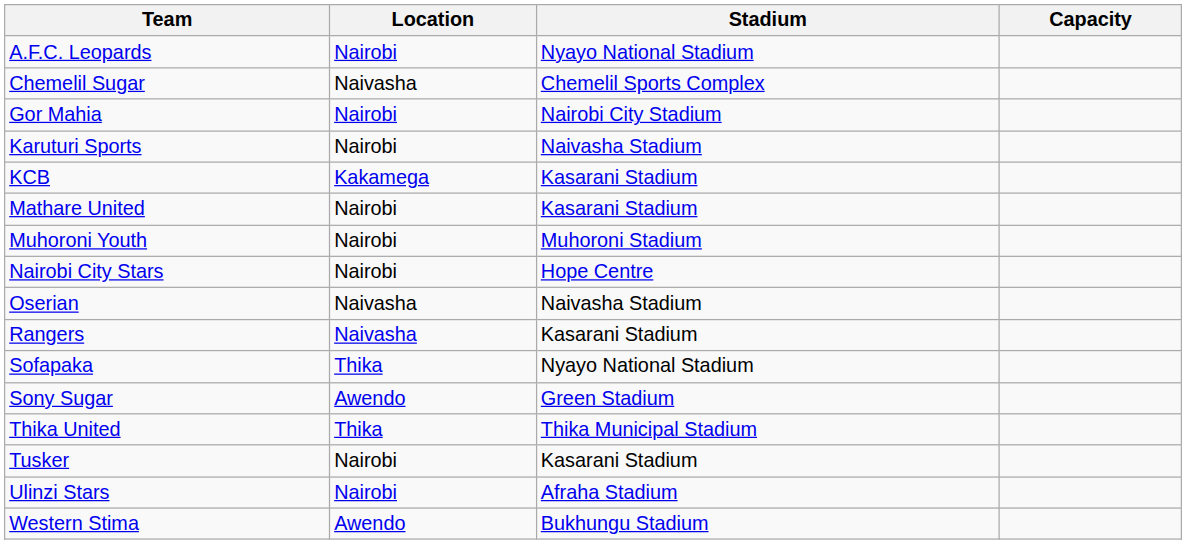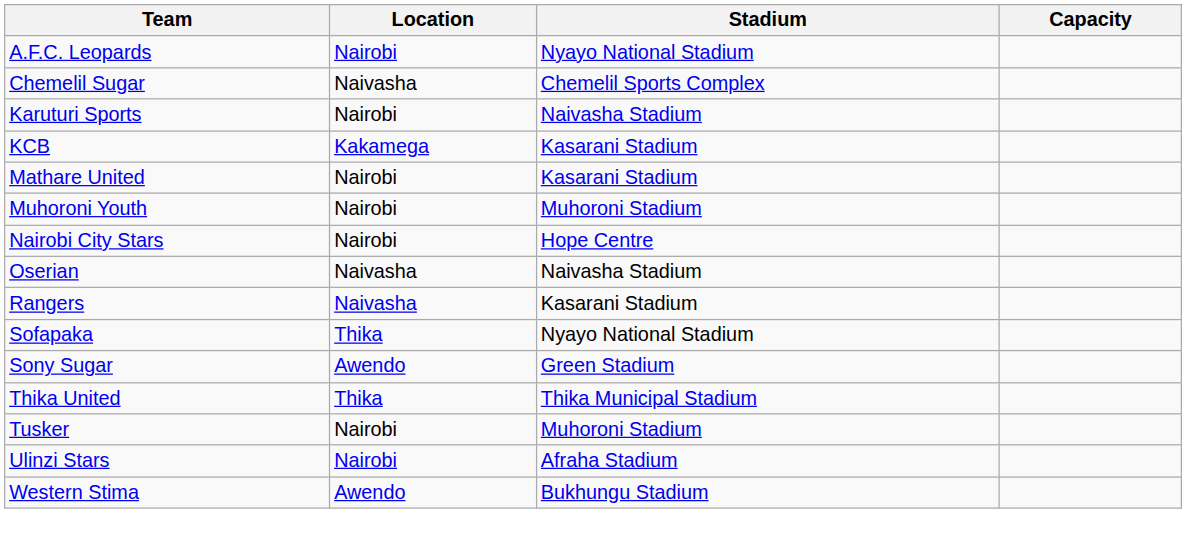 <table class="wikitable sortable" style="text-align: left; width: 60%;">
 <tr>
 <th>Team</th>
 <th>Location</th>
 <th>Stadium</th>
 <th>Capacity</th>
 </tr>
 <tr>
 <td><a href='#'>A.F.C. Leopards</a></td>
 <td><a href='#'>Nairobi</a></td>
 <td><a href='#'>Nyayo National Stadium</a></td>
 <td align="center"></td>
 </tr>
 <tr>
 <td><a href='#'>Chemelil Sugar</a></td>
 <td>Naivasha</td>
 <td><a href='#'>Chemelil Sports Complex</a></td>
-<td align="center"></td>
-</tr>
-<tr>
-<td><a href='#'>Gor Mahia</a></td>
-<td><a href='#'>Nairobi</a></td>
-<td><a href='#'>Nairobi City Stadium</a></td>
 <td align="center"></td>
 </tr>
 <tr>
 <td><a href='#'>Karuturi Sports</a></td>
 <td>Nairobi</td>
 <td><a href='#'>Naivasha Stadium</a></td>
 <td align="center"></td>
 </tr>
 <tr>
 <td><a href='#'>KCB</a></td>
 <td><a href='#'>Kakamega</a></td>
 <td><a href='#'>Kasarani Stadium</a></td>
 <td align="center"></td>
 </tr>
 <tr>
 <td><a href='#'>Mathare United</a></td>
 <td>Nairobi</td>
 <td><a href='#'>Kasarani Stadium</a></td>
 <td align="center"></td>
 </tr>
 <tr>
 <td><a href='#'>Muhoroni Youth</a></td>
 <td>Nairobi</td>
 <td><a href='#'>Muhoroni Stadium</a></td>
 <td align="center"></td>
 </tr>
 <tr>
 <td><a href='#'>Nairobi City Stars</a></td>
 <td>Nairobi</td>
 <td><a href='#'>Hope Centre</a></td>
 <td align="center"></td>
 </tr>
 <tr>
 <td><a href='#'>Oserian</a></td>
 <td>Naivasha</td>
 <td>Naivasha Stadium</td>
 <td align="center"></td>
 </tr>
 <tr>
 <td><a href='#'>Rangers</a></td>
 <td><a href='#'>Naivasha</a></td>
 <td>Kasarani Stadium</td>
 <td align="center"></td>
 </tr>
 <tr>
 <td><a href='#'>Sofapaka</a></td>
 <td><a href='#'>Thika</a></td>
 <td>Nyayo National Stadium</td>
 <td align="center"></td>
 </tr>
 <tr>
 <td><a href='#'>Sony Sugar</a></td>
 <td><a href='#'>Awendo</a></td>
 <td><a href='#'>Green Stadium</a></td>
 <td align="center"></td>
 </tr>
 <tr>
 <td><a href='#'>Thika United</a></td>
 <td><a href='#'>Thika</a></td>
 <td><a href='#'>Thika Municipal Stadium</a></td>
 <td align="center"></td>
 </tr>
 <tr>
 <td><a href='#'>Tusker</a></td>
 <td>Nairobi</td>
-<td>Kasarani Stadium</td>
+<td><a href='#'>Muhoroni Stadium</a></td>
 <td align="center"></td>
 </tr>
 <tr>
 <td><a href='#'>Ulinzi Stars</a></td>
 <td><a href='#'>Nairobi</a></td>
 <td><a href='#'>Afraha Stadium</a></td>
 <td align="center"></td>
 </tr>
 <tr>
 <td><a href='#'>Western Stima</a></td>
 <td><a href='#'>Awendo</a></td>
 <td><a href='#'>Bukhungu Stadium</a></td>
 <td align="center"></td>
 </tr>
 </table>
